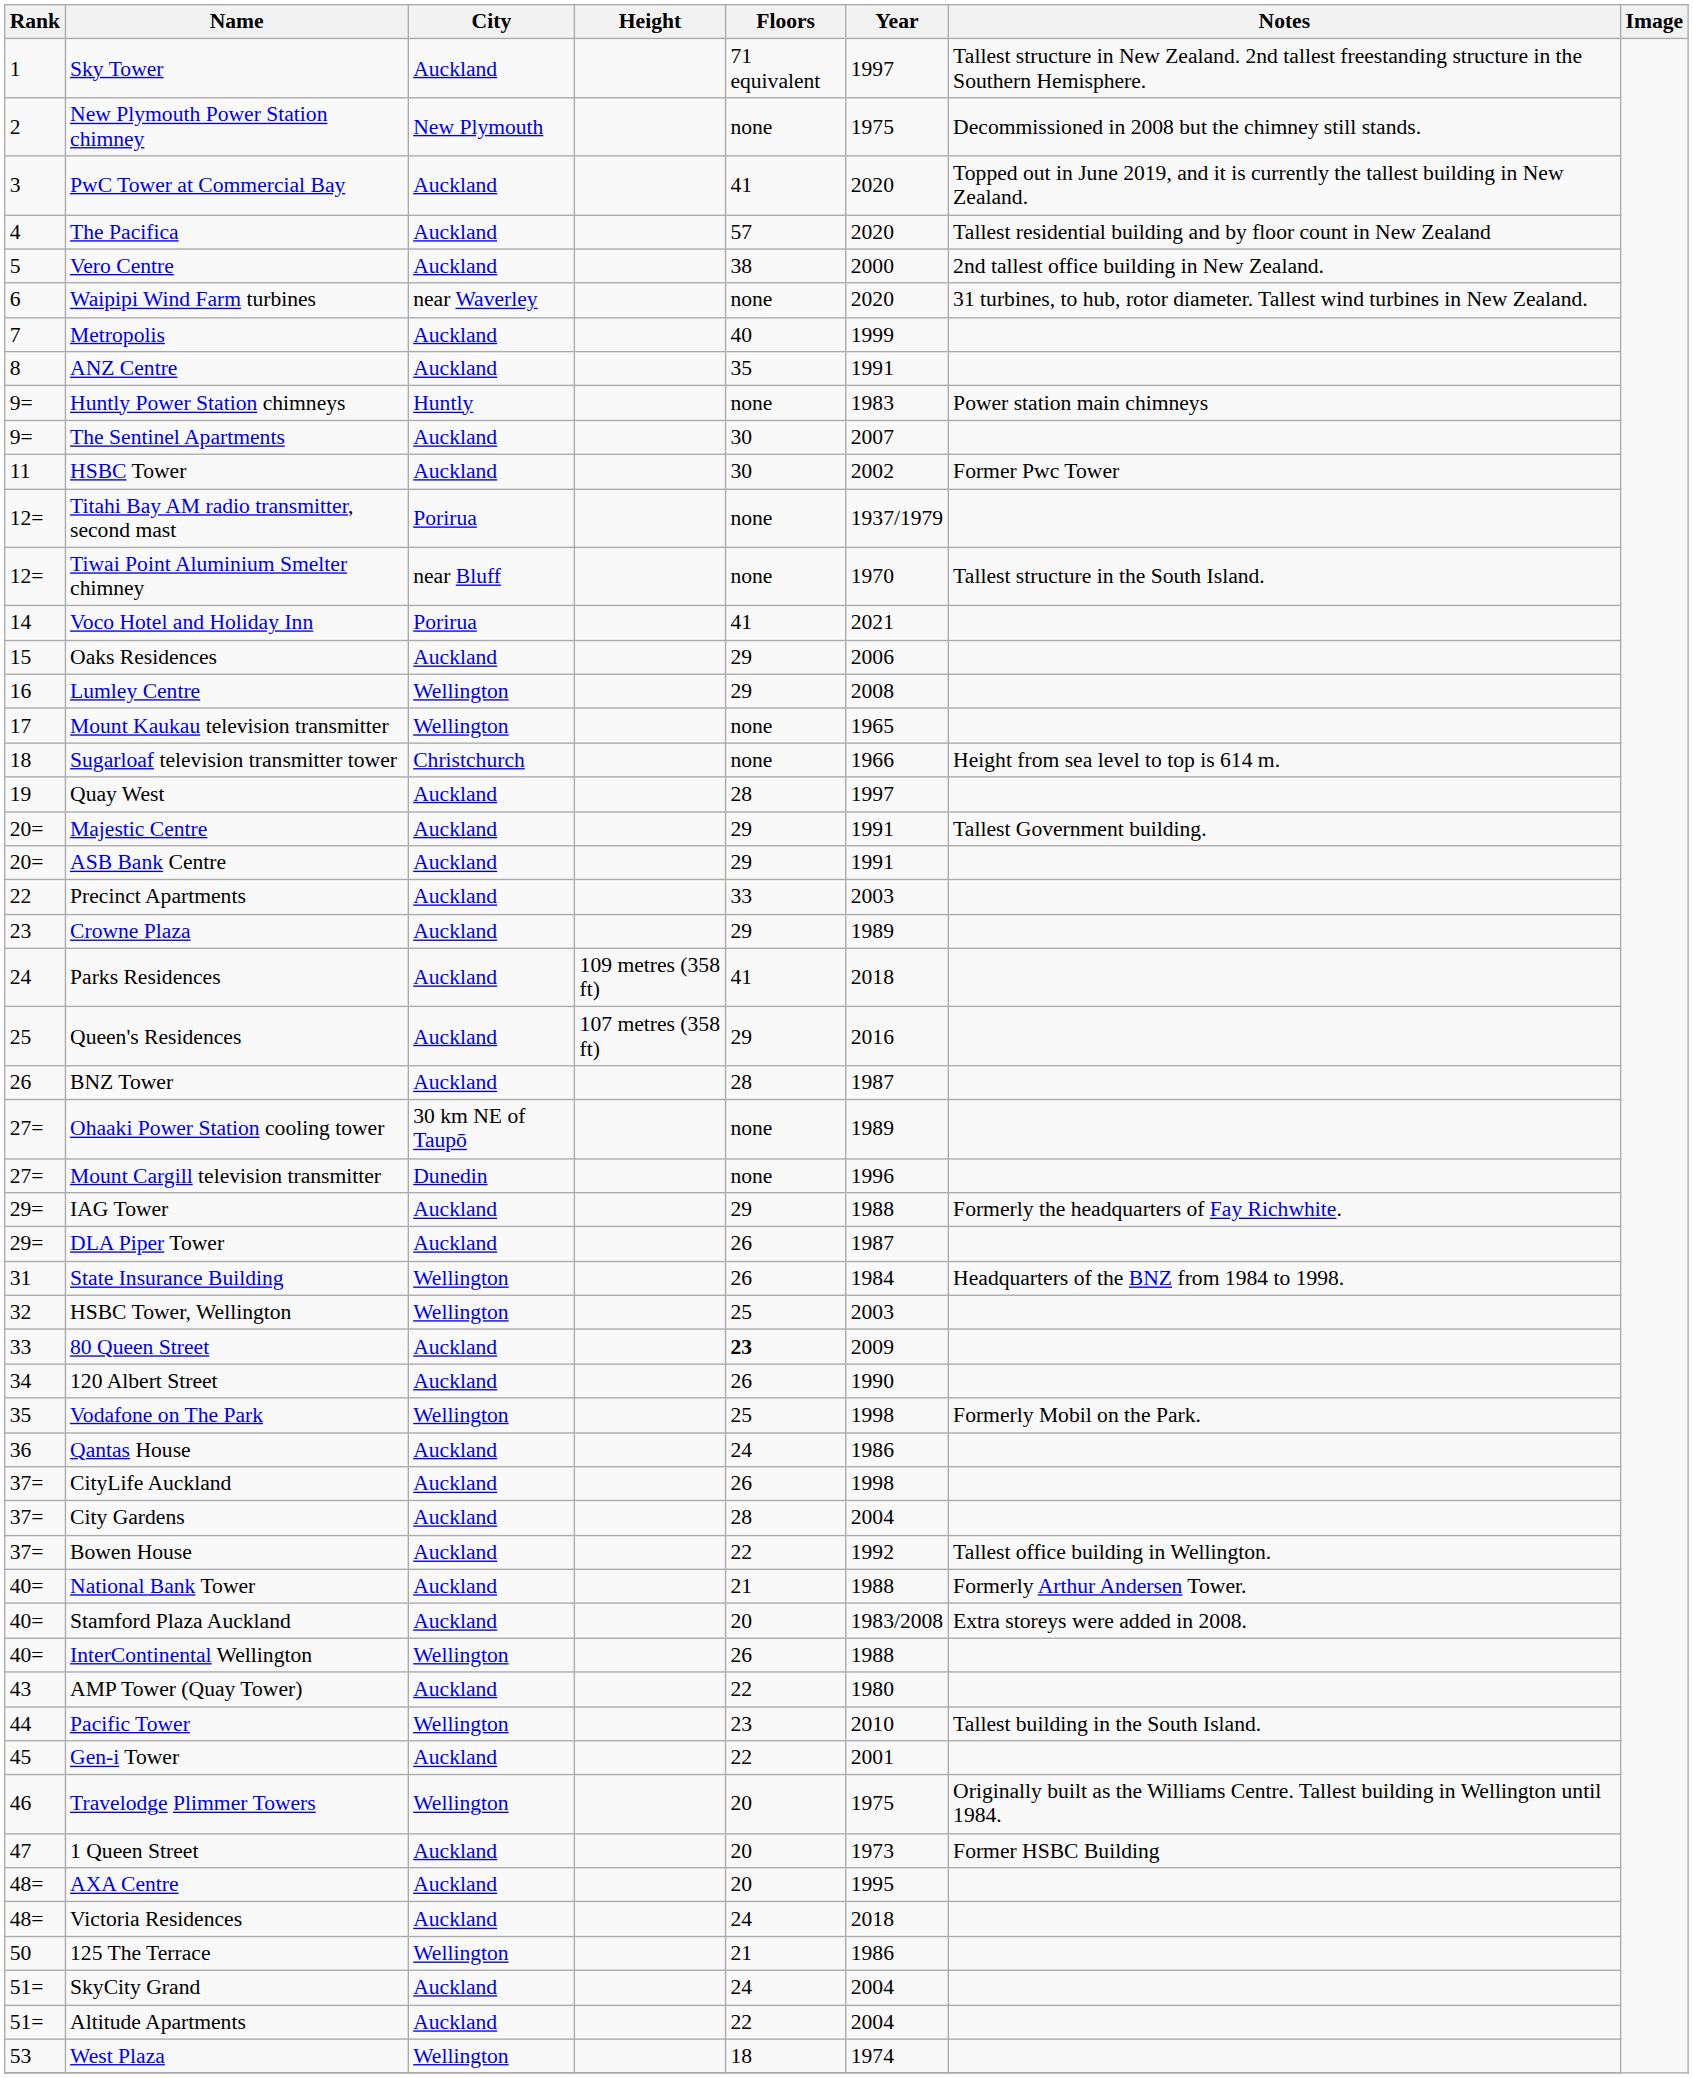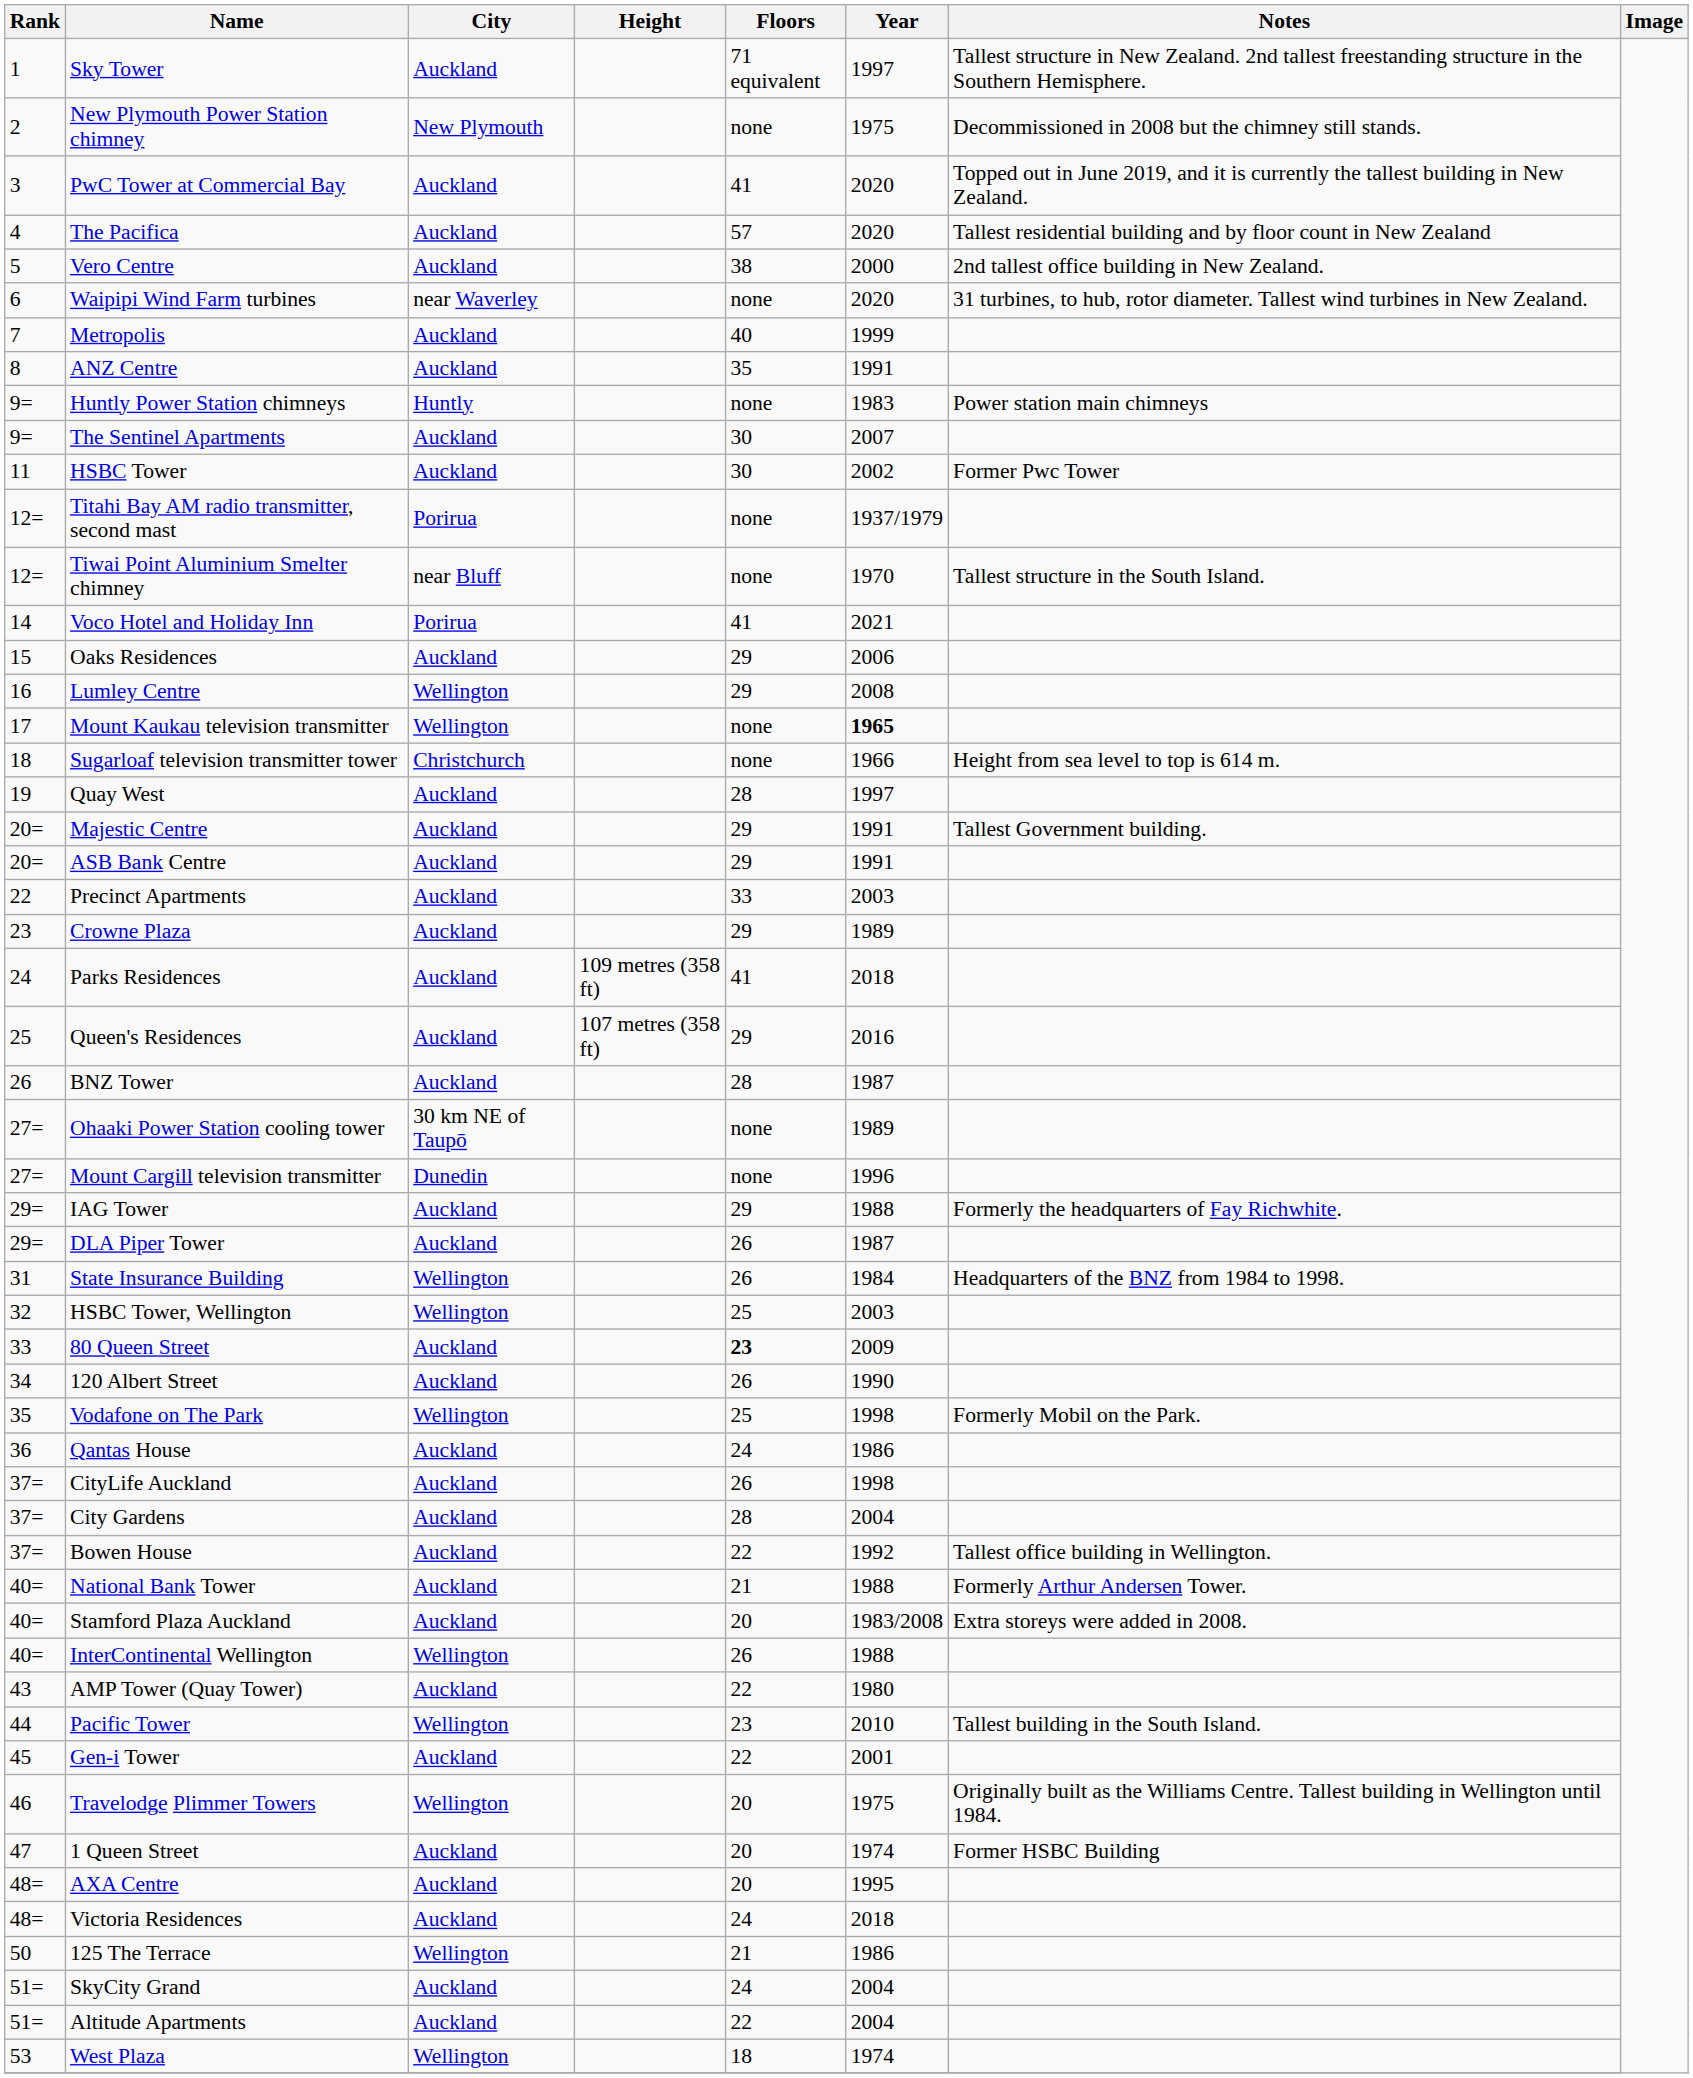 <table class="wikitable sortable">
 <tr>
 <th>Rank</th>
 <th>Name</th>
 <th>City</th>
 <th nowrap>Height</th>
 <th>Floors</th>
 <th>Year</th>
 <th class="unsortable">Notes</th>
 <th>Image</th>
 </tr>
 <tr>
 <td>1</td>
 <td><a href='#'>Sky Tower</a></td>
 <td><a href='#'>Auckland</a></td>
 <td></td>
 <td>71 equivalent</td>
 <td>1997</td>
 <td>Tallest structure in New Zealand. 2nd tallest freestanding structure in the Southern Hemisphere.</td>
 </tr>
 <tr>
 <td>2</td>
 <td><a href='#'>New Plymouth Power Station chimney</a></td>
 <td><a href='#'>New Plymouth</a></td>
 <td></td>
 <td>none</td>
 <td>1975</td>
 <td>Decommissioned in 2008 but the chimney still stands.</td>
 </tr>
 <tr>
 <td>3</td>
 <td><a href='#'>PwC Tower at Commercial Bay</a></td>
 <td><a href='#'>Auckland</a></td>
 <td></td>
 <td>41</td>
 <td>2020</td>
 <td>Topped out in June 2019, and it is currently the tallest building in New Zealand.</td>
 </tr>
 <tr>
 <td>4</td>
 <td><a href='#'>The Pacifica</a></td>
 <td><a href='#'>Auckland</a></td>
 <td></td>
 <td>57</td>
 <td>2020</td>
 <td>Tallest residential building and by floor count in New Zealand</td>
 </tr>
 <tr>
 <td>5</td>
 <td><a href='#'>Vero Centre</a></td>
 <td><a href='#'>Auckland</a></td>
 <td></td>
 <td>38</td>
 <td>2000</td>
 <td>2nd tallest office building in New Zealand.</td>
 </tr>
 <tr>
 <td>6</td>
 <td><a href='#'>Waipipi Wind Farm</a> turbines</td>
 <td>near <a href='#'>Waverley</a></td>
 <td></td>
 <td>none</td>
 <td>2020</td>
 <td>31 turbines,  to hub,  rotor diameter. Tallest wind turbines in New Zealand.</td>
 </tr>
 <tr>
 <td>7</td>
 <td><a href='#'>Metropolis</a></td>
 <td><a href='#'>Auckland</a></td>
 <td></td>
 <td>40</td>
 <td>1999</td>
 <td></td>
 </tr>
 <tr>
 <td>8</td>
 <td><a href='#'>ANZ Centre</a></td>
 <td><a href='#'>Auckland</a></td>
 <td></td>
 <td>35</td>
 <td>1991</td>
 <td></td>
 </tr>
 <tr>
 <td>9=</td>
 <td><a href='#'>Huntly Power Station</a> chimneys</td>
 <td><a href='#'>Huntly</a></td>
 <td></td>
 <td>none</td>
 <td>1983</td>
 <td>Power station main chimneys </td>
 </tr>
 <tr>
 <td>9=</td>
 <td><a href='#'>The Sentinel Apartments</a></td>
 <td><a href='#'>Auckland</a></td>
 <td></td>
 <td>30</td>
 <td>2007</td>
 <td></td>
 </tr>
 <tr>
 <td>11</td>
 <td><a href='#'>HSBC</a> Tower</td>
 <td><a href='#'>Auckland</a></td>
 <td></td>
 <td>30</td>
 <td>2002</td>
 <td>Former Pwc Tower</td>
 </tr>
 <tr>
 <td>12=</td>
 <td><a href='#'>Titahi Bay AM radio transmitter</a>, second mast</td>
 <td><a href='#'>Porirua</a></td>
 <td></td>
 <td>none</td>
 <td>1937/1979</td>
 <td></td>
 </tr>
 <tr>
 <td>12=</td>
 <td><a href='#'>Tiwai Point Aluminium Smelter</a> chimney</td>
 <td>near <a href='#'>Bluff</a></td>
 <td></td>
 <td>none</td>
 <td>1970</td>
 <td>Tallest structure in the South Island.</td>
 </tr>
 <tr>
 <td>14</td>
 <td><a href='#'>Voco Hotel and Holiday Inn</a></td>
 <td><a href='#'>Porirua</a></td>
 <td></td>
 <td>41</td>
 <td>2021</td>
 <td></td>
 </tr>
 <tr>
 <td>15</td>
 <td>Oaks Residences</td>
 <td><a href='#'>Auckland</a></td>
 <td></td>
 <td>29</td>
 <td>2006</td>
 <td></td>
 </tr>
 <tr>
 <td>16</td>
 <td><a href='#'>Lumley Centre</a></td>
 <td><a href='#'>Wellington</a></td>
 <td></td>
 <td>29</td>
 <td>2008</td>
 <td></td>
 </tr>
 <tr>
 <td>17</td>
 <td><a href='#'>Mount Kaukau</a> television transmitter</td>
 <td><a href='#'>Wellington</a></td>
 <td></td>
 <td>none</td>
-<td>1965</td>
+<td><strong>1965</strong></td>
 <td></td>
 </tr>
 <tr>
 <td>18</td>
 <td><a href='#'>Sugarloaf</a> television transmitter tower</td>
 <td><a href='#'>Christchurch</a></td>
 <td></td>
 <td>none</td>
 <td>1966</td>
 <td>Height from sea level to top is 614 m.</td>
 </tr>
 <tr>
 <td>19</td>
 <td>Quay West</td>
 <td><a href='#'>Auckland</a></td>
 <td></td>
 <td>28</td>
 <td>1997</td>
 <td></td>
 </tr>
 <tr>
 <td>20=</td>
 <td><a href='#'>Majestic Centre</a></td>
 <td><a href='#'>Auckland</a></td>
 <td></td>
 <td>29</td>
 <td>1991</td>
 <td>Tallest Government building.</td>
 </tr>
 <tr>
 <td>20=</td>
 <td><a href='#'>ASB Bank</a> Centre</td>
 <td><a href='#'>Auckland</a></td>
 <td></td>
 <td>29</td>
 <td>1991</td>
 <td></td>
 </tr>
 <tr>
 <td>22</td>
 <td>Precinct Apartments</td>
 <td><a href='#'>Auckland</a></td>
 <td></td>
 <td>33</td>
 <td>2003</td>
 <td></td>
 </tr>
 <tr>
 <td>23</td>
 <td><a href='#'>Crowne Plaza</a></td>
 <td><a href='#'>Auckland</a></td>
 <td></td>
 <td>29</td>
 <td>1989</td>
 <td></td>
 </tr>
 <tr>
 <td>24</td>
 <td>Parks Residences</td>
 <td><a href='#'>Auckland</a></td>
 <td>109 metres (358<br>ft)</td>
 <td>41</td>
 <td>2018</td>
 <td></td>
 </tr>
 <tr>
 <td>25</td>
 <td>Queen's Residences</td>
 <td><a href='#'>Auckland</a></td>
 <td>107 metres (358 ft)</td>
 <td>29</td>
 <td>2016</td>
 <td></td>
 </tr>
 <tr>
 <td>26</td>
 <td>BNZ Tower</td>
 <td><a href='#'>Auckland</a></td>
 <td></td>
 <td>28</td>
 <td>1987</td>
 <td></td>
 </tr>
 <tr>
 <td>27=</td>
 <td><a href='#'>Ohaaki Power Station</a> cooling tower</td>
 <td>30 km NE of <a href='#'>Taupō</a></td>
 <td></td>
 <td>none</td>
 <td>1989</td>
 <td></td>
 </tr>
 <tr>
 <td>27=</td>
 <td><a href='#'>Mount Cargill</a> television transmitter</td>
 <td><a href='#'>Dunedin</a></td>
 <td></td>
 <td>none</td>
 <td>1996</td>
 <td></td>
 </tr>
 <tr>
 <td>29=</td>
 <td>IAG Tower</td>
 <td><a href='#'>Auckland</a></td>
 <td></td>
 <td>29</td>
 <td>1988</td>
 <td>Formerly the headquarters of <a href='#'>Fay Richwhite</a>.</td>
 </tr>
 <tr>
 <td>29=</td>
 <td><a href='#'>DLA Piper</a> Tower</td>
 <td><a href='#'>Auckland</a></td>
 <td></td>
 <td>26</td>
 <td>1987</td>
 <td></td>
 </tr>
 <tr>
 <td>31</td>
 <td><a href='#'>State Insurance Building</a></td>
 <td><a href='#'>Wellington</a></td>
 <td></td>
 <td>26</td>
 <td>1984</td>
 <td>Headquarters of the <a href='#'>BNZ</a> from 1984 to 1998.</td>
 </tr>
 <tr>
 <td>32</td>
 <td>HSBC Tower, Wellington</td>
 <td><a href='#'>Wellington</a></td>
 <td></td>
 <td>25</td>
 <td>2003</td>
 <td></td>
 </tr>
 <tr>
 <td>33</td>
 <td><a href='#'>80 Queen Street</a></td>
 <td><a href='#'>Auckland</a></td>
 <td></td>
 <td><strong>23</strong></td>
 <td>2009</td>
 <td></td>
 </tr>
 <tr>
 <td>34</td>
 <td>120 Albert Street</td>
 <td><a href='#'>Auckland</a></td>
 <td></td>
 <td>26</td>
 <td>1990</td>
 <td></td>
 </tr>
 <tr>
 <td>35</td>
 <td><a href='#'>Vodafone on The Park</a></td>
 <td><a href='#'>Wellington</a></td>
 <td></td>
 <td>25</td>
 <td>1998</td>
 <td>Formerly Mobil on the Park.</td>
 </tr>
 <tr>
 <td>36</td>
 <td><a href='#'>Qantas</a> House</td>
 <td><a href='#'>Auckland</a></td>
 <td></td>
 <td>24</td>
 <td>1986</td>
 <td></td>
 </tr>
 <tr>
 <td>37=</td>
 <td>CityLife Auckland</td>
 <td><a href='#'>Auckland</a></td>
 <td></td>
 <td>26</td>
 <td>1998</td>
 <td></td>
 </tr>
 <tr>
 <td>37=</td>
 <td>City Gardens</td>
 <td><a href='#'>Auckland</a></td>
 <td></td>
 <td>28</td>
 <td>2004</td>
 <td></td>
 </tr>
 <tr>
 <td>37=</td>
 <td>Bowen House</td>
 <td><a href='#'>Auckland</a></td>
 <td></td>
 <td>22</td>
 <td>1992</td>
 <td>Tallest office building in Wellington.</td>
 </tr>
 <tr>
 <td>40=</td>
 <td><a href='#'>National Bank</a> Tower</td>
 <td><a href='#'>Auckland</a></td>
 <td></td>
 <td>21</td>
 <td>1988</td>
 <td>Formerly <a href='#'>Arthur Andersen</a> Tower.</td>
 </tr>
 <tr>
 <td>40=</td>
 <td>Stamford Plaza Auckland</td>
 <td><a href='#'>Auckland</a></td>
 <td></td>
 <td>20</td>
 <td>1983/2008</td>
 <td>Extra storeys were added in 2008.</td>
 </tr>
 <tr>
 <td>40=</td>
 <td><a href='#'>InterContinental</a> Wellington</td>
 <td><a href='#'>Wellington</a></td>
 <td></td>
 <td>26</td>
 <td>1988</td>
 <td></td>
 </tr>
 <tr>
 <td>43</td>
 <td>AMP Tower (Quay Tower)</td>
 <td><a href='#'>Auckland</a></td>
 <td></td>
 <td>22</td>
 <td>1980</td>
 <td></td>
 </tr>
 <tr>
 <td>44</td>
 <td><a href='#'>Pacific Tower</a></td>
 <td><a href='#'>Wellington</a></td>
 <td></td>
 <td>23</td>
 <td>2010</td>
 <td>Tallest building in the South Island.</td>
 </tr>
 <tr>
 <td>45</td>
 <td><a href='#'>Gen-i</a> Tower</td>
 <td><a href='#'>Auckland</a></td>
 <td></td>
 <td>22</td>
 <td>2001</td>
 <td></td>
 </tr>
 <tr>
 <td>46</td>
 <td><a href='#'>Travelodge</a> <a href='#'>Plimmer Towers</a></td>
 <td><a href='#'>Wellington</a></td>
 <td></td>
 <td>20</td>
 <td>1975</td>
 <td>Originally built as the Williams Centre. Tallest building in Wellington until 1984.</td>
 </tr>
 <tr>
 <td>47</td>
 <td>1 Queen Street</td>
 <td><a href='#'>Auckland</a></td>
 <td></td>
 <td>20</td>
-<td>1973</td>
+<td>1974</td>
 <td>Former HSBC Building</td>
 </tr>
 <tr>
 <td>48=</td>
 <td><a href='#'>AXA Centre</a></td>
 <td><a href='#'>Auckland</a></td>
 <td></td>
 <td>20</td>
 <td>1995</td>
 <td></td>
 </tr>
 <tr>
 <td>48=</td>
 <td>Victoria Residences</td>
 <td><a href='#'>Auckland</a></td>
 <td></td>
 <td>24</td>
 <td>2018</td>
 <td></td>
 </tr>
 <tr>
 <td>50</td>
 <td>125 The Terrace</td>
 <td><a href='#'>Wellington</a></td>
 <td></td>
 <td>21</td>
 <td>1986</td>
 <td></td>
 </tr>
 <tr>
 <td>51=</td>
 <td>SkyCity Grand</td>
 <td><a href='#'>Auckland</a></td>
 <td></td>
 <td>24</td>
 <td>2004</td>
 <td></td>
 </tr>
 <tr>
 <td>51=</td>
 <td>Altitude Apartments</td>
 <td><a href='#'>Auckland</a></td>
 <td></td>
 <td>22</td>
 <td>2004</td>
 <td></td>
 </tr>
 <tr>
 <td>53</td>
 <td><a href='#'>West Plaza</a></td>
 <td><a href='#'>Wellington</a></td>
 <td></td>
 <td>18</td>
 <td>1974</td>
 <td></td>
 </tr>
 <tr>
 </tr>
 </table>
